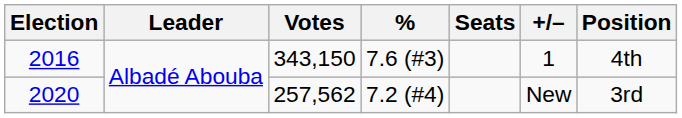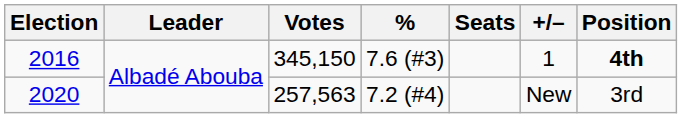 <table class=wikitable style=text-align:center>
 <tr>
 <th>Election</th>
 <th>Leader</th>
 <th>Votes</th>
 <th>%</th>
 <th>Seats</th>
 <th>+/–</th>
 <th>Position</th>
 </tr>
 <tr>
 <td><a href='#'>2016</a></td>
 <td rowspan="2"><a href='#'>Albadé Abouba</a></td>
-<td>343,150</td>
+<td>345,150</td>
 <td>7.6 (#3)</td>
 <td></td>
 <td> 1</td>
-<td>4th</td>
+<td><strong>4th</strong></td>
 </tr>
 <tr>
 <td><a href='#'>2020</a></td>
-<td>257,562</td>
+<td>257,563</td>
 <td>7.2 (#4)</td>
 <td></td>
 <td>New</td>
 <td> 3rd</td>
 </tr>
 </table>
